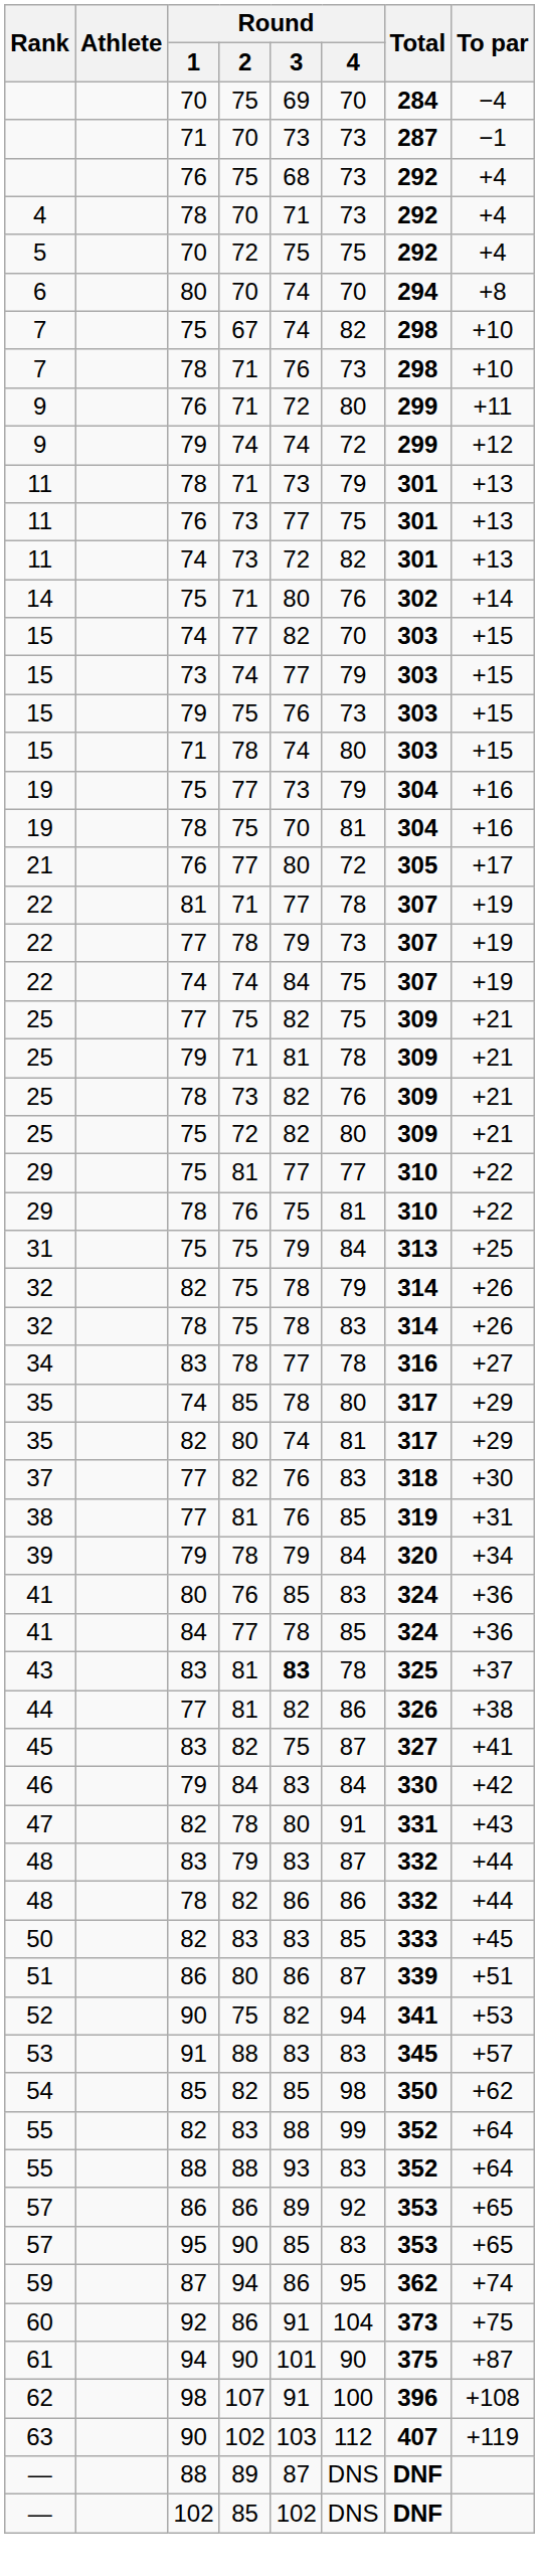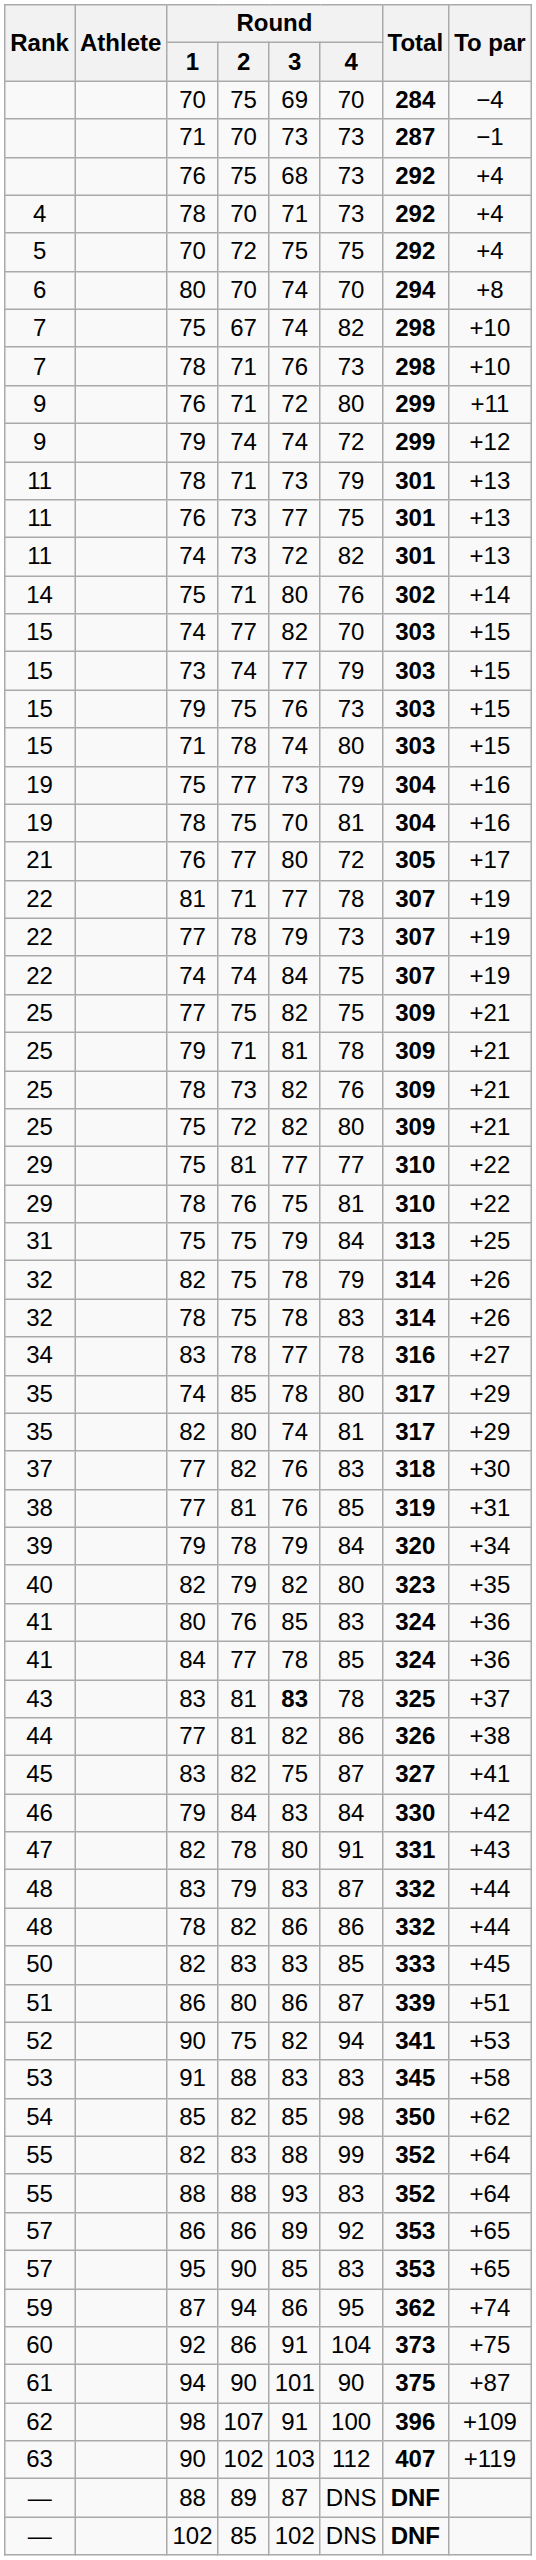 <table class=wikitable style="text-align:center">
 <tr>
 <th rowspan="2">Rank</th>
 <th rowspan="2">Athlete</th>
 <th colspan="4">Round</th>
 <th rowspan="2">Total</th>
 <th rowspan="2">To par</th>
 </tr>
 <tr>
 <th>1</th>
 <th>2</th>
 <th>3</th>
 <th>4</th>
 </tr>
 <tr>
 <td></td>
 <td align=left></td>
 <td>70</td>
 <td>75</td>
 <td>69</td>
 <td>70</td>
 <td><strong>284</strong></td>
 <td>−4</td>
 </tr>
 <tr>
 <td></td>
 <td align=left></td>
 <td>71</td>
 <td>70</td>
 <td>73</td>
 <td>73</td>
 <td><strong>287</strong></td>
 <td>−1</td>
 </tr>
 <tr>
 <td></td>
 <td align=left></td>
 <td>76</td>
 <td>75</td>
 <td>68</td>
 <td>73</td>
 <td><strong>292</strong></td>
 <td>+4</td>
 </tr>
 <tr>
 <td>4</td>
 <td align=left></td>
 <td>78</td>
 <td>70</td>
 <td>71</td>
 <td>73</td>
 <td><strong>292</strong></td>
 <td>+4</td>
 </tr>
 <tr>
 <td>5</td>
 <td align=left></td>
 <td>70</td>
 <td>72</td>
 <td>75</td>
 <td>75</td>
 <td><strong>292</strong></td>
 <td>+4</td>
 </tr>
 <tr>
 <td>6</td>
 <td align=left></td>
 <td>80</td>
 <td>70</td>
 <td>74</td>
 <td>70</td>
 <td><strong>294</strong></td>
 <td>+8</td>
 </tr>
 <tr>
 <td>7</td>
 <td align=left></td>
 <td>75</td>
 <td>67</td>
 <td>74</td>
 <td>82</td>
 <td><strong>298</strong></td>
 <td>+10</td>
 </tr>
 <tr>
 <td>7</td>
 <td align=left></td>
 <td>78</td>
 <td>71</td>
 <td>76</td>
 <td>73</td>
 <td><strong>298</strong></td>
 <td>+10</td>
 </tr>
 <tr>
 <td>9</td>
 <td align=left></td>
 <td>76</td>
 <td>71</td>
 <td>72</td>
 <td>80</td>
 <td><strong>299</strong></td>
 <td>+11</td>
 </tr>
 <tr>
 <td>9</td>
 <td align=left></td>
 <td>79</td>
 <td>74</td>
 <td>74</td>
 <td>72</td>
 <td><strong>299</strong></td>
 <td>+12</td>
 </tr>
 <tr>
 <td>11</td>
 <td align=left></td>
 <td>78</td>
 <td>71</td>
 <td>73</td>
 <td>79</td>
 <td><strong>301</strong></td>
 <td>+13</td>
 </tr>
 <tr>
 <td>11</td>
 <td align=left></td>
 <td>76</td>
 <td>73</td>
 <td>77</td>
 <td>75</td>
 <td><strong>301</strong></td>
 <td>+13</td>
 </tr>
 <tr>
 <td>11</td>
 <td align=left></td>
 <td>74</td>
 <td>73</td>
 <td>72</td>
 <td>82</td>
 <td><strong>301</strong></td>
 <td>+13</td>
 </tr>
 <tr>
 <td>14</td>
 <td align=left></td>
 <td>75</td>
 <td>71</td>
 <td>80</td>
 <td>76</td>
 <td><strong>302</strong></td>
 <td>+14</td>
 </tr>
 <tr>
 <td>15</td>
 <td align=left></td>
 <td>74</td>
 <td>77</td>
 <td>82</td>
 <td>70</td>
 <td><strong>303</strong></td>
 <td>+15</td>
 </tr>
 <tr>
 <td>15</td>
 <td align=left></td>
 <td>73</td>
 <td>74</td>
 <td>77</td>
 <td>79</td>
 <td><strong>303</strong></td>
 <td>+15</td>
 </tr>
 <tr>
 <td>15</td>
 <td align=left></td>
 <td>79</td>
 <td>75</td>
 <td>76</td>
 <td>73</td>
 <td><strong>303</strong></td>
 <td>+15</td>
 </tr>
 <tr>
 <td>15</td>
 <td align=left></td>
 <td>71</td>
 <td>78</td>
 <td>74</td>
 <td>80</td>
 <td><strong>303</strong></td>
 <td>+15</td>
 </tr>
 <tr>
 <td>19</td>
 <td align=left></td>
 <td>75</td>
 <td>77</td>
 <td>73</td>
 <td>79</td>
 <td><strong>304</strong></td>
 <td>+16</td>
 </tr>
 <tr>
 <td>19</td>
 <td align=left></td>
 <td>78</td>
 <td>75</td>
 <td>70</td>
 <td>81</td>
 <td><strong>304</strong></td>
 <td>+16</td>
 </tr>
 <tr>
 <td>21</td>
 <td align=left></td>
 <td>76</td>
 <td>77</td>
 <td>80</td>
 <td>72</td>
 <td><strong>305</strong></td>
 <td>+17</td>
 </tr>
 <tr>
 <td>22</td>
 <td align=left></td>
 <td>81</td>
 <td>71</td>
 <td>77</td>
 <td>78</td>
 <td><strong>307</strong></td>
 <td>+19</td>
 </tr>
 <tr>
 <td>22</td>
 <td align=left></td>
 <td>77</td>
 <td>78</td>
 <td>79</td>
 <td>73</td>
 <td><strong>307</strong></td>
 <td>+19</td>
 </tr>
 <tr>
 <td>22</td>
 <td align=left></td>
 <td>74</td>
 <td>74</td>
 <td>84</td>
 <td>75</td>
 <td><strong>307</strong></td>
 <td>+19</td>
 </tr>
 <tr>
 <td>25</td>
 <td align=left></td>
 <td>77</td>
 <td>75</td>
 <td>82</td>
 <td>75</td>
 <td><strong>309</strong></td>
 <td>+21</td>
 </tr>
 <tr>
 <td>25</td>
 <td align=left></td>
 <td>79</td>
 <td>71</td>
 <td>81</td>
 <td>78</td>
 <td><strong>309</strong></td>
 <td>+21</td>
 </tr>
 <tr>
 <td>25</td>
 <td align=left></td>
 <td>78</td>
 <td>73</td>
 <td>82</td>
 <td>76</td>
 <td><strong>309</strong></td>
 <td>+21</td>
 </tr>
 <tr>
 <td>25</td>
 <td align=left></td>
 <td>75</td>
 <td>72</td>
 <td>82</td>
 <td>80</td>
 <td><strong>309</strong></td>
 <td>+21</td>
 </tr>
 <tr>
 <td>29</td>
 <td align=left></td>
 <td>75</td>
 <td>81</td>
 <td>77</td>
 <td>77</td>
 <td><strong>310</strong></td>
 <td>+22</td>
 </tr>
 <tr>
 <td>29</td>
 <td align=left></td>
 <td>78</td>
 <td>76</td>
 <td>75</td>
 <td>81</td>
 <td><strong>310</strong></td>
 <td>+22</td>
 </tr>
 <tr>
 <td>31</td>
 <td align=left></td>
 <td>75</td>
 <td>75</td>
 <td>79</td>
 <td>84</td>
 <td><strong>313</strong></td>
 <td>+25</td>
 </tr>
 <tr>
 <td>32</td>
 <td align=left></td>
 <td>82</td>
 <td>75</td>
 <td>78</td>
 <td>79</td>
 <td><strong>314</strong></td>
 <td>+26</td>
 </tr>
 <tr>
 <td>32</td>
 <td align=left></td>
 <td>78</td>
 <td>75</td>
 <td>78</td>
 <td>83</td>
 <td><strong>314</strong></td>
 <td>+26</td>
 </tr>
 <tr>
 <td>34</td>
 <td align=left></td>
 <td>83</td>
 <td>78</td>
 <td>77</td>
 <td>78</td>
 <td><strong>316</strong></td>
 <td>+27</td>
 </tr>
 <tr>
 <td>35</td>
 <td align=left></td>
 <td>74</td>
 <td>85</td>
 <td>78</td>
 <td>80</td>
 <td><strong>317</strong></td>
 <td>+29</td>
 </tr>
 <tr>
 <td>35</td>
 <td align=left></td>
 <td>82</td>
 <td>80</td>
 <td>74</td>
 <td>81</td>
 <td><strong>317</strong></td>
 <td>+29</td>
 </tr>
 <tr>
 <td>37</td>
 <td align=left></td>
 <td>77</td>
 <td>82</td>
 <td>76</td>
 <td>83</td>
 <td><strong>318</strong></td>
 <td>+30</td>
 </tr>
 <tr>
 <td>38</td>
 <td align=left></td>
 <td>77</td>
 <td>81</td>
 <td>76</td>
 <td>85</td>
 <td><strong>319</strong></td>
 <td>+31</td>
 </tr>
 <tr>
 <td>39</td>
 <td align=left></td>
 <td>79</td>
 <td>78</td>
 <td>79</td>
 <td>84</td>
 <td><strong>320</strong></td>
 <td>+34</td>
 </tr>
 <tr>
+<td>40</td>
+<td align=left></td>
+<td>82</td>
+<td>79</td>
+<td>82</td>
+<td>80</td>
+<td><strong>323</strong></td>
+<td>+35</td>
+</tr>
+<tr>
 <td>41</td>
 <td align=left></td>
 <td>80</td>
 <td>76</td>
 <td>85</td>
 <td>83</td>
 <td><strong>324</strong></td>
 <td>+36</td>
 </tr>
 <tr>
 <td>41</td>
 <td align=left></td>
 <td>84</td>
 <td>77</td>
 <td>78</td>
 <td>85</td>
 <td><strong>324</strong></td>
 <td>+36</td>
 </tr>
 <tr>
 <td>43</td>
 <td align=left></td>
 <td>83</td>
 <td>81</td>
 <td><strong>83</strong></td>
 <td>78</td>
 <td><strong>325</strong></td>
 <td>+37</td>
 </tr>
 <tr>
 <td>44</td>
 <td align=left></td>
 <td>77</td>
 <td>81</td>
 <td>82</td>
 <td>86</td>
 <td><strong>326</strong></td>
 <td>+38</td>
 </tr>
 <tr>
 <td>45</td>
 <td align=left></td>
 <td>83</td>
 <td>82</td>
 <td>75</td>
 <td>87</td>
 <td><strong>327</strong></td>
 <td>+41</td>
 </tr>
 <tr>
 <td>46</td>
 <td align=left></td>
 <td>79</td>
 <td>84</td>
 <td>83</td>
 <td>84</td>
 <td><strong>330</strong></td>
 <td>+42</td>
 </tr>
 <tr>
 <td>47</td>
 <td align=left></td>
 <td>82</td>
 <td>78</td>
 <td>80</td>
 <td>91</td>
 <td><strong>331</strong></td>
 <td>+43</td>
 </tr>
 <tr>
 <td>48</td>
 <td align=left></td>
 <td>83</td>
 <td>79</td>
 <td>83</td>
 <td>87</td>
 <td><strong>332</strong></td>
 <td>+44</td>
 </tr>
 <tr>
 <td>48</td>
 <td align=left></td>
 <td>78</td>
 <td>82</td>
 <td>86</td>
 <td>86</td>
 <td><strong>332</strong></td>
 <td>+44</td>
 </tr>
 <tr>
 <td>50</td>
 <td align=left></td>
 <td>82</td>
 <td>83</td>
 <td>83</td>
 <td>85</td>
 <td><strong>333</strong></td>
 <td>+45</td>
 </tr>
 <tr>
 <td>51</td>
 <td align=left></td>
 <td>86</td>
 <td>80</td>
 <td>86</td>
 <td>87</td>
 <td><strong>339</strong></td>
 <td>+51</td>
 </tr>
 <tr>
 <td>52</td>
 <td align=left></td>
 <td>90</td>
 <td>75</td>
 <td>82</td>
 <td>94</td>
 <td><strong>341</strong></td>
 <td>+53</td>
 </tr>
 <tr>
 <td>53</td>
 <td align=left></td>
 <td>91</td>
 <td>88</td>
 <td>83</td>
 <td>83</td>
 <td><strong>345</strong></td>
-<td>+57</td>
+<td>+58</td>
 </tr>
 <tr>
 <td>54</td>
 <td align=left></td>
 <td>85</td>
 <td>82</td>
 <td>85</td>
 <td>98</td>
 <td><strong>350</strong></td>
 <td>+62</td>
 </tr>
 <tr>
 <td>55</td>
 <td align=left></td>
 <td>82</td>
 <td>83</td>
 <td>88</td>
 <td>99</td>
 <td><strong>352</strong></td>
 <td>+64</td>
 </tr>
 <tr>
 <td>55</td>
 <td align=left></td>
 <td>88</td>
 <td>88</td>
 <td>93</td>
 <td>83</td>
 <td><strong>352</strong></td>
 <td>+64</td>
 </tr>
 <tr>
 <td>57</td>
 <td align=left></td>
 <td>86</td>
 <td>86</td>
 <td>89</td>
 <td>92</td>
 <td><strong>353</strong></td>
 <td>+65</td>
 </tr>
 <tr>
 <td>57</td>
 <td align=left></td>
 <td>95</td>
 <td>90</td>
 <td>85</td>
 <td>83</td>
 <td><strong>353</strong></td>
 <td>+65</td>
 </tr>
 <tr>
 <td>59</td>
 <td align=left></td>
 <td>87</td>
 <td>94</td>
 <td>86</td>
 <td>95</td>
 <td><strong>362</strong></td>
 <td>+74</td>
 </tr>
 <tr>
 <td>60</td>
 <td align=left></td>
 <td>92</td>
 <td>86</td>
 <td>91</td>
 <td>104</td>
 <td><strong>373</strong></td>
 <td>+75</td>
 </tr>
 <tr>
 <td>61</td>
 <td align=left></td>
 <td>94</td>
 <td>90</td>
 <td>101</td>
 <td>90</td>
 <td><strong>375</strong></td>
 <td>+87</td>
 </tr>
 <tr>
 <td>62</td>
 <td align=left></td>
 <td>98</td>
 <td>107</td>
 <td>91</td>
 <td>100</td>
 <td><strong>396</strong></td>
-<td>+108</td>
+<td>+109</td>
 </tr>
 <tr>
 <td>63</td>
 <td align=left></td>
 <td>90</td>
 <td>102</td>
 <td>103</td>
 <td>112</td>
 <td><strong>407</strong></td>
 <td>+119</td>
 </tr>
 <tr>
 <td>—</td>
 <td align=left></td>
 <td>88</td>
 <td>89</td>
 <td>87</td>
 <td>DNS</td>
 <td><strong>DNF</strong></td>
 <td></td>
 </tr>
 <tr>
 <td>—</td>
 <td align=left></td>
 <td>102</td>
 <td>85</td>
 <td>102</td>
 <td>DNS</td>
 <td><strong>DNF</strong></td>
 <td></td>
 </tr>
 </table>
